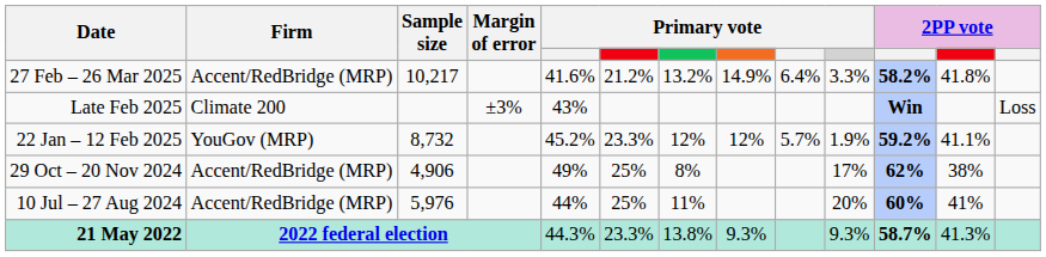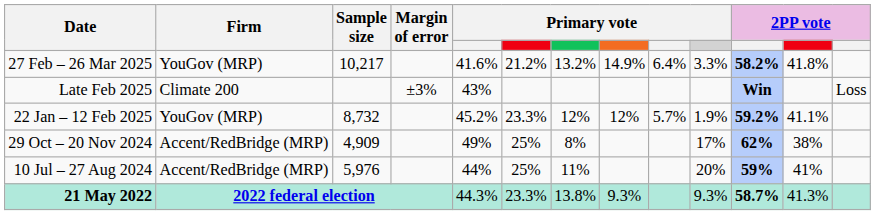 <table class="nowrap wikitable tpl-blanktable" style=text-align:center;font-size:90%>
 <tr>
 <th rowspan=2>Date</th>
 <th rowspan=2>Firm</th>
 <th rowspan=2>Sample<br>size</th>
 <th rowspan=2>Margin<br>of error</th>
 <th colspan=6>Primary vote</th>
 <th colspan=3 class=unsortable style=background:#ebbce3><a href='#'>2PP vote</a></th>
 </tr>
 <tr>
 <th style=background:></th>
 <th style="background:#F00011"></th>
 <th style=background:#10C25B></th>
 <th style=background:#f36c21></th>
 <th style=background:></th>
 <th style=background:lightgray></th>
 <th style=background:></th>
 <th style="background:#F00011"></th>
 <th style=background:></th>
 </tr>
 <tr>
 <td align=right>27 Feb – 26 Mar 2025</td>
-<td align=left>Accent/RedBridge (MRP)</td>
+<td align=left>YouGov (MRP)</td>
 <td>10,217</td>
 <td></td>
 <td>41.6%</td>
 <td>21.2%</td>
 <td>13.2%</td>
 <td>14.9%</td>
 <td>6.4%</td>
 <td>3.3%</td>
 <th style=background:#B6CDFB>58.2%</th>
 <td>41.8%</td>
 <td></td>
 </tr>
 <tr>
 <td align=right>Late Feb 2025</td>
 <td align=left>Climate 200</td>
 <td></td>
 <td>±3%</td>
 <td>43%</td>
 <td></td>
 <td></td>
 <td></td>
 <td></td>
 <td></td>
 <th style="background:#B6CDFB">Win</th>
 <td></td>
 <td>Loss</td>
 </tr>
 <tr>
 <td align=right>22 Jan – 12 Feb 2025</td>
 <td align=left>YouGov (MRP)</td>
 <td>8,732</td>
 <td></td>
 <td>45.2%</td>
 <td>23.3%</td>
 <td>12%</td>
 <td>12%</td>
 <td>5.7%</td>
 <td>1.9%</td>
 <th style=background:#B6CDFB>59.2%</th>
 <td>41.1%</td>
 <td></td>
 </tr>
 <tr>
 <td align=right>29 Oct – 20 Nov 2024</td>
 <td align=left>Accent/RedBridge (MRP)</td>
-<td>4,906</td>
+<td>4,909</td>
 <td></td>
 <td>49%</td>
 <td>25%</td>
 <td>8%</td>
 <td></td>
 <td></td>
 <td>17%</td>
 <th style=background:#B6CDFB>62%</th>
 <td>38%</td>
 <td></td>
 </tr>
 <tr>
 <td align=right>10 Jul – 27 Aug 2024</td>
 <td align=left>Accent/RedBridge (MRP)</td>
 <td>5,976</td>
 <td></td>
 <td>44%</td>
 <td>25%</td>
 <td>11%</td>
 <td></td>
 <td></td>
 <td>20%</td>
-<th style=background:#B6CDFB>60%</th>
+<th style=background:#B6CDFB>59%</th>
 <td>41%</td>
 <td></td>
 </tr>
 <tr style=background:#b0e9db>
 <td style=text-align:right data-sort-value=21-May-2022><strong>21 May 2022</strong></td>
 <td colspan=3 style=text-align:center><strong><a href='#'>2022 federal election</a></strong></td>
 <td>44.3%</td>
 <td>23.3%</td>
 <td>13.8%</td>
 <td>9.3%</td>
 <td></td>
 <td>9.3%</td>
 <td><strong>58.7%</strong></td>
 <td>41.3%</td>
 <td></td>
 </tr>
 </table>
